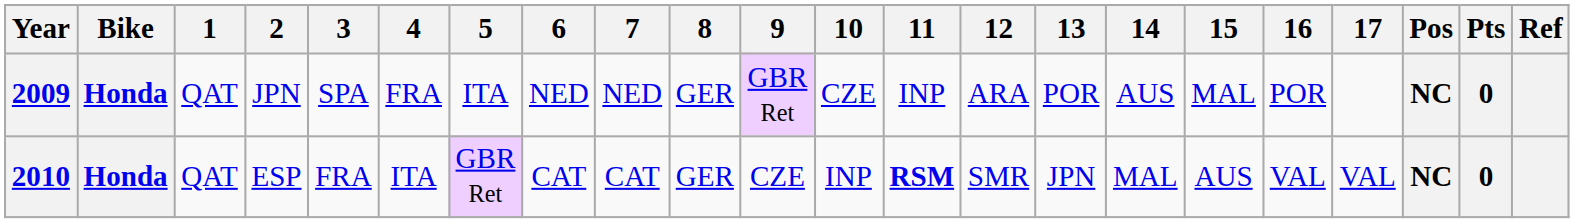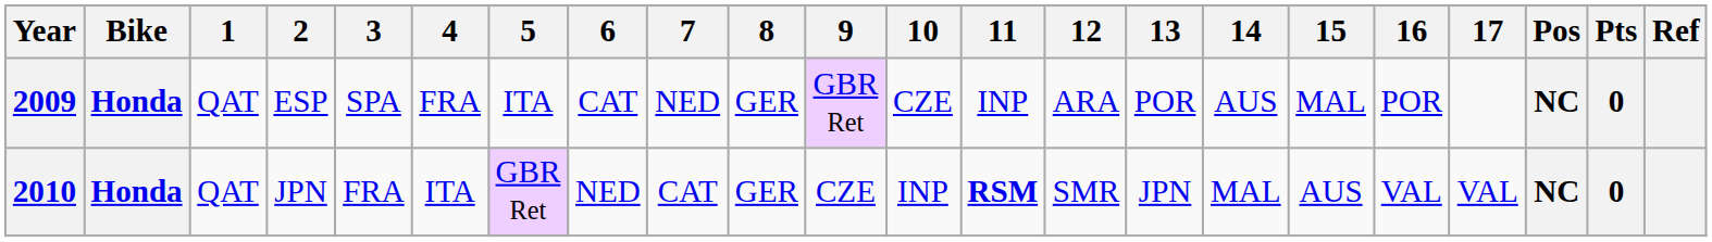 <table class="wikitable" style="text-align:center; font-size:90%">
 <tr>
 <th valign="middle">Year</th>
 <th valign="middle">Bike</th>
 <th>1</th>
 <th>2</th>
 <th>3</th>
 <th>4</th>
 <th>5</th>
 <th>6</th>
 <th>7</th>
 <th>8</th>
 <th>9</th>
 <th>10</th>
 <th>11</th>
 <th>12</th>
 <th>13</th>
 <th>14</th>
 <th>15</th>
 <th>16</th>
 <th>17</th>
 <th>Pos</th>
 <th>Pts</th>
 <th>Ref</th>
 </tr>
 <tr>
 <th align="left"><a href='#'>2009</a></th>
 <th align="left"><a href='#'>Honda</a></th>
 <td><a href='#'>QAT</a></td>
-<td><a href='#'>JPN</a></td>
+<td><a href='#'>ESP</a></td>
 <td><a href='#'>SPA</a></td>
 <td><a href='#'>FRA</a></td>
 <td><a href='#'>ITA</a></td>
-<td><a href='#'>NED</a></td>
+<td><a href='#'>CAT</a></td>
 <td><a href='#'>NED</a></td>
 <td><a href='#'>GER</a></td>
 <td style="background:#EFCFFF;"><a href='#'>GBR</a><br><small>Ret</small></td>
 <td><a href='#'>CZE</a></td>
 <td><a href='#'>INP</a></td>
 <td><a href='#'>ARA</a></td>
 <td><a href='#'>POR</a></td>
 <td><a href='#'>AUS</a></td>
 <td><a href='#'>MAL</a></td>
 <td><a href='#'>POR</a></td>
 <td></td>
 <th style="background:#;">NC</th>
 <th style="background:#;">0</th>
 <th></th>
 </tr>
 <tr>
 <th><a href='#'>2010</a></th>
 <th><a href='#'>Honda</a></th>
 <td><a href='#'>QAT</a></td>
-<td><a href='#'>ESP</a></td>
+<td><a href='#'>JPN</a></td>
 <td><a href='#'>FRA</a></td>
 <td><a href='#'>ITA</a></td>
 <td style="background:#EFCFFF;"><a href='#'>GBR</a><br><small>Ret</small></td>
-<td><a href='#'>CAT</a></td>
+<td><a href='#'>NED</a></td>
 <td><a href='#'>CAT</a></td>
 <td><a href='#'>GER</a></td>
 <td><a href='#'>CZE</a></td>
 <td><a href='#'>INP</a></td>
 <td><strong><a href='#'>RSM</a></strong></td>
 <td><a href='#'>SMR</a></td>
 <td><a href='#'>JPN</a></td>
 <td><a href='#'>MAL</a></td>
 <td><a href='#'>AUS</a></td>
 <td><a href='#'>VAL</a></td>
 <td><a href='#'>VAL</a></td>
 <th>NC</th>
 <th>0</th>
 <th></th>
 </tr>
 </table>
